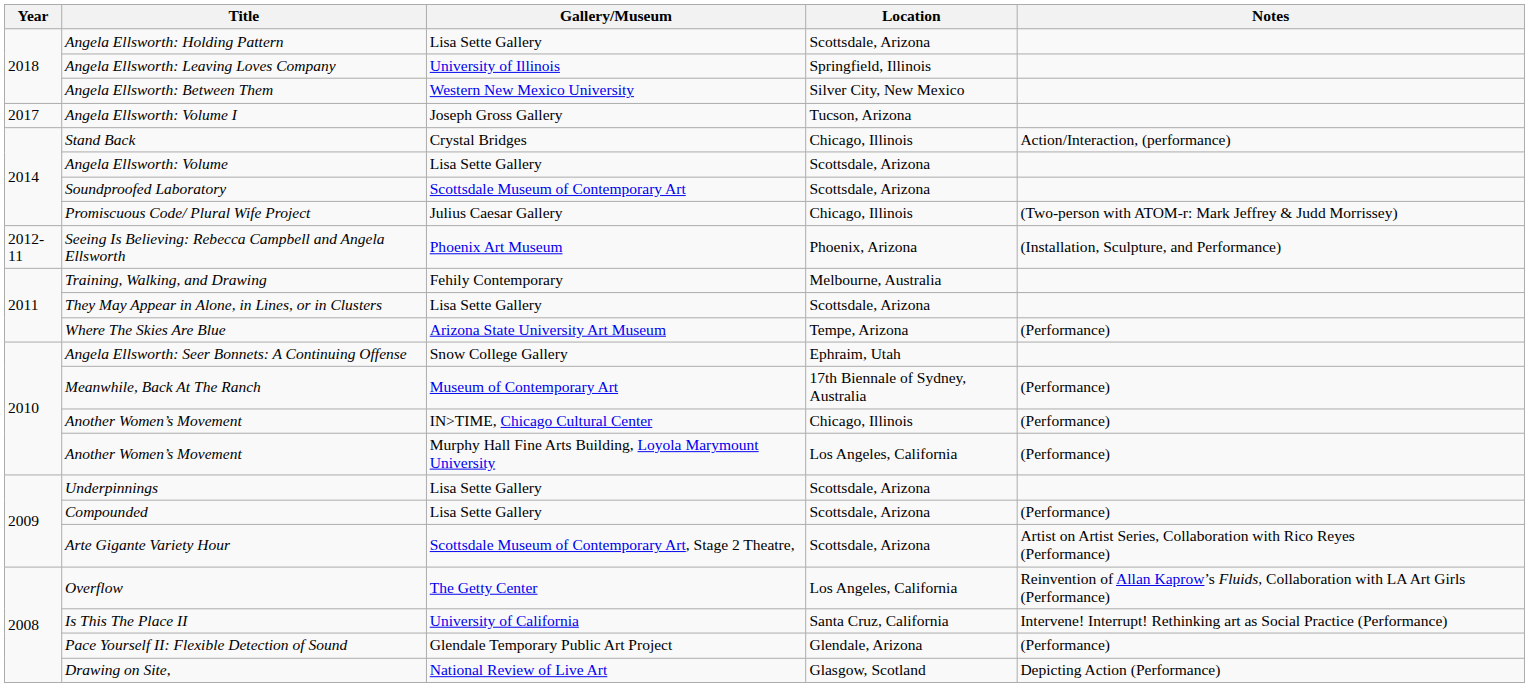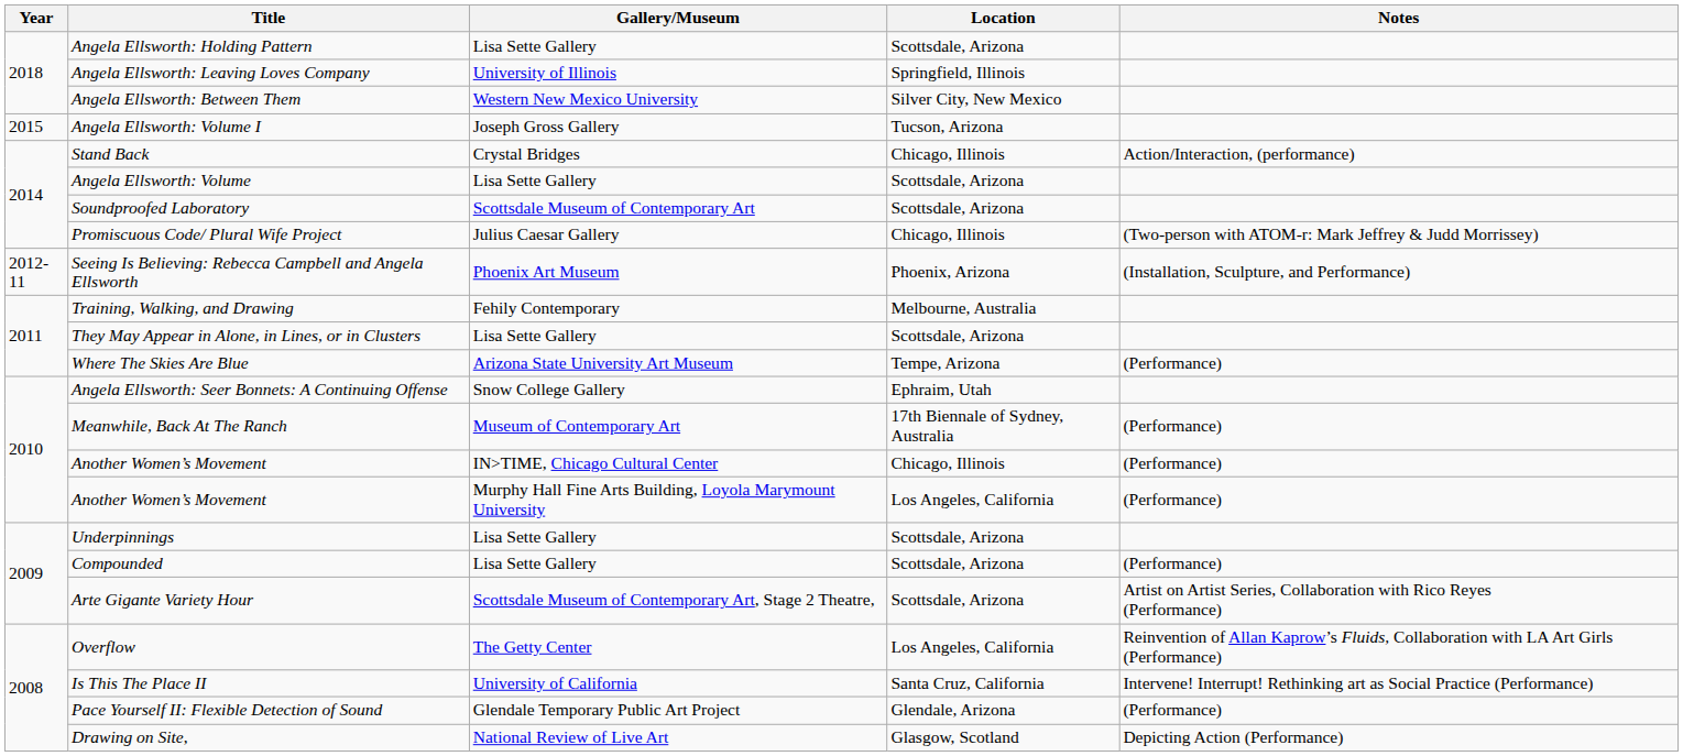 <table class="wikitable">
 <tr>
 <th>Year</th>
 <th>Title</th>
 <th>Gallery/Museum</th>
 <th>Location</th>
 <th>Notes</th>
 </tr>
 <tr>
 <td rowspan="3">2018</td>
 <td><em>Angela Ellsworth: Holding Pattern</em></td>
 <td>Lisa Sette Gallery</td>
 <td>Scottsdale, Arizona</td>
 <td></td>
 </tr>
 <tr>
 <td><em>Angela Ellsworth: Leaving Loves Company</em></td>
 <td><a href='#'>University of Illinois</a></td>
 <td>Springfield, Illinois</td>
 <td></td>
 </tr>
 <tr>
 <td><em>Angela Ellsworth: Between Them</em></td>
 <td><a href='#'>Western New Mexico University</a></td>
 <td>Silver City, New Mexico</td>
 <td></td>
 </tr>
 <tr>
-<td>2017</td>
+<td>2015</td>
 <td><em>Angela Ellsworth: Volume I</em></td>
 <td>Joseph Gross Gallery</td>
 <td>Tucson, Arizona</td>
 <td></td>
 </tr>
 <tr>
 <td rowspan="4">2014</td>
 <td><em>Stand Back</em></td>
 <td>Crystal Bridges</td>
 <td>Chicago, Illinois</td>
 <td>Action/Interaction, (performance)</td>
 </tr>
 <tr>
 <td><em>Angela Ellsworth: Volume</em></td>
 <td>Lisa Sette Gallery</td>
 <td>Scottsdale, Arizona</td>
 <td></td>
 </tr>
 <tr>
 <td><em>Soundproofed Laboratory</em></td>
 <td><a href='#'>Scottsdale Museum of Contemporary Art</a></td>
 <td>Scottsdale, Arizona</td>
 <td></td>
 </tr>
 <tr>
 <td><em>Promiscuous Code/ Plural Wife Project</em></td>
 <td>Julius Caesar Gallery</td>
 <td>Chicago, Illinois</td>
 <td>(Two-person with ATOM-r: Mark Jeffrey & Judd Morrissey)</td>
 </tr>
 <tr>
 <td>2012-11</td>
 <td><em>Seeing Is Believing: Rebecca Campbell and Angela Ellsworth</em></td>
 <td><a href='#'>Phoenix Art Museum</a></td>
 <td>Phoenix, Arizona</td>
 <td>(Installation, Sculpture, and Performance)</td>
 </tr>
 <tr>
 <td rowspan="3">2011</td>
 <td><em>Training, Walking, and Drawing</em></td>
 <td>Fehily Contemporary</td>
 <td>Melbourne, Australia</td>
 <td></td>
 </tr>
 <tr>
 <td><em>They May Appear in Alone, in Lines, or in Clusters</em></td>
 <td>Lisa Sette Gallery</td>
 <td>Scottsdale, Arizona</td>
 <td></td>
 </tr>
 <tr>
 <td><em>Where The Skies Are Blue</em></td>
 <td><a href='#'>Arizona State University Art Museum</a></td>
 <td>Tempe, Arizona</td>
 <td>(Performance)</td>
 </tr>
 <tr>
 <td rowspan="4">2010</td>
 <td><em>Angela Ellsworth: Seer Bonnets: A Continuing Offense</em></td>
 <td>Snow College Gallery</td>
 <td>Ephraim, Utah</td>
 <td></td>
 </tr>
 <tr>
 <td><em>Meanwhile, Back At The Ranch</em></td>
 <td><a href='#'>Museum of Contemporary Art</a></td>
 <td>17th Biennale of Sydney, Australia</td>
 <td>(Performance)</td>
 </tr>
 <tr>
 <td><em>Another Women’s Movement</em></td>
 <td>IN>TIME, <a href='#'>Chicago Cultural Center</a></td>
 <td>Chicago, Illinois</td>
 <td>(Performance)</td>
 </tr>
 <tr>
 <td><em>Another Women’s Movement</em></td>
 <td>Murphy Hall Fine Arts Building, <a href='#'>Loyola Marymount University</a></td>
 <td>Los Angeles, California</td>
 <td>(Performance)</td>
 </tr>
 <tr>
 <td rowspan="3">2009</td>
 <td><em>Underpinnings</em></td>
 <td>Lisa Sette Gallery</td>
 <td>Scottsdale, Arizona</td>
 <td></td>
 </tr>
 <tr>
 <td><em>Compounded</em></td>
 <td>Lisa Sette Gallery</td>
 <td>Scottsdale, Arizona</td>
 <td>(Performance)</td>
 </tr>
 <tr>
 <td><em>Arte Gigante Variety Hour</em></td>
 <td><a href='#'>Scottsdale Museum of Contemporary Art</a>, Stage 2 Theatre,</td>
 <td>Scottsdale, Arizona</td>
 <td>Artist on Artist Series, Collaboration with Rico Reyes<br>(Performance)</td>
 </tr>
 <tr>
 <td rowspan="4">2008</td>
 <td><em>Overflow</em></td>
 <td><a href='#'>The Getty Center</a></td>
 <td>Los Angeles, California</td>
 <td>Reinvention of <a href='#'>Allan Kaprow</a>’s <em>Fluids,</em> Collaboration with LA Art Girls (Performance)</td>
 </tr>
 <tr>
 <td><em>Is This The Place II</em></td>
 <td><a href='#'>University of California</a></td>
 <td>Santa Cruz, California</td>
 <td>Intervene! Interrupt! Rethinking art as Social Practice (Performance)</td>
 </tr>
 <tr>
 <td><em>Pace Yourself II: Flexible Detection of Sound</em></td>
 <td>Glendale Temporary Public Art Project</td>
 <td>Glendale, Arizona</td>
 <td>(Performance)</td>
 </tr>
 <tr>
 <td><em>Drawing on Site</em>,</td>
 <td><a href='#'>National Review of Live Art</a></td>
 <td>Glasgow, Scotland</td>
 <td>Depicting Action (Performance)</td>
 </tr>
 </table>
